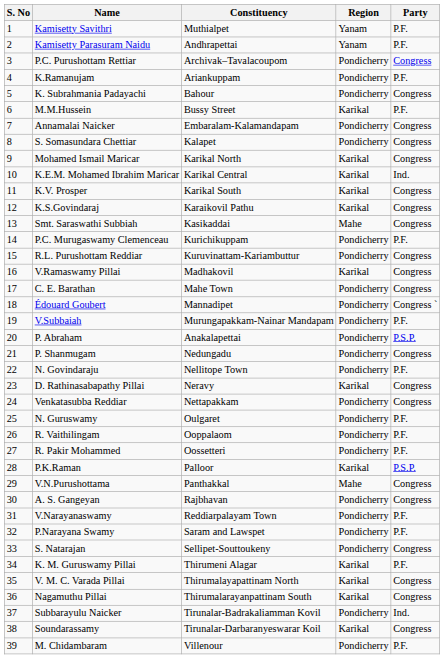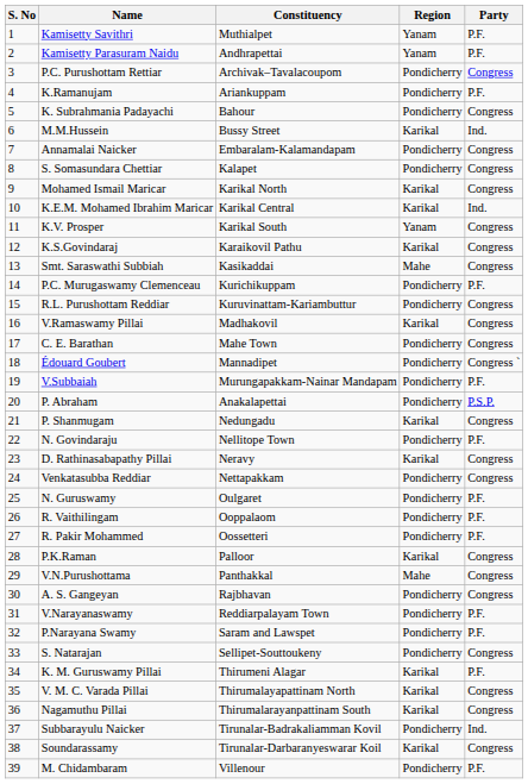 <table class="wikitable sortable">
 <tr>
 <th>S. No</th>
 <th>Name</th>
 <th>Constituency</th>
 <th>Region</th>
 <th>Party</th>
 </tr>
 <tr>
 <td>1</td>
 <td><a href='#'>Kamisetty Savithri</a></td>
 <td>Muthialpet</td>
 <td>Yanam</td>
 <td>P.F.</td>
 </tr>
 <tr>
 <td>2</td>
 <td><a href='#'>Kamisetty Parasuram Naidu</a></td>
 <td>Andhrapettai</td>
 <td>Yanam</td>
 <td>P.F.</td>
 </tr>
 <tr>
 <td>3</td>
 <td>P.C. Purushottam Rettiar</td>
 <td>Archivak–Tavalacoupom</td>
 <td>Pondicherry</td>
 <td><a href='#'>Congress</a></td>
 </tr>
 <tr>
 <td>4</td>
 <td>K.Ramanujam</td>
 <td>Ariankuppam</td>
 <td>Pondicherry</td>
 <td>P.F.</td>
 </tr>
 <tr>
 <td>5</td>
 <td>K. Subrahmania Padayachi</td>
 <td>Bahour</td>
 <td>Pondicherry</td>
 <td>Congress</td>
 </tr>
 <tr>
 <td>6</td>
 <td>M.M.Hussein</td>
 <td>Bussy Street</td>
 <td>Karikal</td>
-<td>P.F.</td>
+<td>Ind.</td>
 </tr>
 <tr>
 <td>7</td>
 <td>Annamalai Naicker</td>
 <td>Embaralam-Kalamandapam</td>
 <td>Pondicherry</td>
 <td>Congress</td>
 </tr>
 <tr>
 <td>8</td>
 <td>S. Somasundara Chettiar</td>
 <td>Kalapet</td>
 <td>Pondicherry</td>
 <td>Congress</td>
 </tr>
 <tr>
 <td>9</td>
 <td>Mohamed Ismail Maricar</td>
 <td>Karikal North</td>
 <td>Karikal</td>
 <td>Congress</td>
 </tr>
 <tr>
 <td>10</td>
 <td>K.E.M. Mohamed Ibrahim Maricar</td>
 <td>Karikal Central</td>
 <td>Karikal</td>
 <td>Ind.</td>
 </tr>
 <tr>
 <td>11</td>
 <td>K.V. Prosper</td>
 <td>Karikal South</td>
-<td>Karikal</td>
+<td>Yanam</td>
 <td>Congress</td>
 </tr>
 <tr>
 <td>12</td>
 <td>K.S.Govindaraj</td>
 <td>Karaikovil Pathu</td>
 <td>Karikal</td>
 <td>Congress</td>
 </tr>
 <tr>
 <td>13</td>
 <td>Smt. Saraswathi Subbiah</td>
 <td>Kasikaddai</td>
 <td>Mahe</td>
 <td>Congress</td>
 </tr>
 <tr>
 <td>14</td>
 <td>P.C. Murugaswamy Clemenceau</td>
 <td>Kurichikuppam</td>
 <td>Pondicherry</td>
 <td>P.F.</td>
 </tr>
 <tr>
 <td>15</td>
 <td>R.L. Purushottam Reddiar</td>
 <td>Kuruvinattam-Kariambuttur</td>
 <td>Pondicherry</td>
 <td>Congress</td>
 </tr>
 <tr>
 <td>16</td>
 <td>V.Ramaswamy Pillai</td>
 <td>Madhakovil</td>
 <td>Karikal</td>
 <td>Congress</td>
 </tr>
 <tr>
 <td>17</td>
 <td>C. E. Barathan</td>
 <td>Mahe Town</td>
 <td>Pondicherry</td>
 <td>Congress</td>
 </tr>
 <tr>
 <td>18</td>
 <td><a href='#'>Édouard Goubert</a></td>
 <td>Mannadipet</td>
 <td>Pondicherry</td>
 <td>Congress `</td>
 </tr>
 <tr>
 <td>19</td>
 <td><a href='#'>V.Subbaiah</a></td>
 <td>Murungapakkam-Nainar Mandapam</td>
 <td>Pondicherry</td>
 <td>P.F.</td>
 </tr>
 <tr>
 <td>20</td>
 <td>P. Abraham</td>
 <td>Anakalapettai</td>
 <td>Pondicherry</td>
 <td><a href='#'>P.S.P.</a></td>
 </tr>
 <tr>
 <td>21</td>
 <td>P. Shanmugam</td>
 <td>Nedungadu</td>
-<td>Pondicherry</td>
+<td>Karikal</td>
 <td>Congress</td>
 </tr>
 <tr>
 <td>22</td>
 <td>N. Govindaraju</td>
 <td>Nellitope Town</td>
 <td>Pondicherry</td>
 <td>P.F.</td>
 </tr>
 <tr>
 <td>23</td>
 <td>D. Rathinasabapathy Pillai</td>
 <td>Neravy</td>
 <td>Karikal</td>
 <td>Congress</td>
 </tr>
 <tr>
 <td>24</td>
 <td>Venkatasubba Reddiar</td>
 <td>Nettapakkam</td>
 <td>Pondicherry</td>
 <td>Congress</td>
 </tr>
 <tr>
 <td>25</td>
 <td>N. Guruswamy</td>
 <td>Oulgaret</td>
 <td>Pondicherry</td>
 <td>P.F.</td>
 </tr>
 <tr>
 <td>26</td>
 <td>R. Vaithilingam</td>
 <td>Ooppalaom</td>
 <td>Pondicherry</td>
 <td>P.F.</td>
 </tr>
 <tr>
 <td>27</td>
 <td>R. Pakir Mohammed</td>
 <td>Oossetteri</td>
 <td>Pondicherry</td>
 <td>P.F.</td>
 </tr>
 <tr>
 <td>28</td>
 <td>P.K.Raman</td>
 <td>Palloor</td>
 <td>Karikal</td>
-<td><a href='#'>P.S.P.</a></td>
+<td>Congress</td>
 </tr>
 <tr>
 <td>29</td>
 <td>V.N.Purushottama</td>
 <td>Panthakkal</td>
 <td>Mahe</td>
 <td>Congress</td>
 </tr>
 <tr>
 <td>30</td>
 <td>A. S. Gangeyan</td>
 <td>Rajbhavan</td>
 <td>Pondicherry</td>
 <td>Congress</td>
 </tr>
 <tr>
 <td>31</td>
 <td>V.Narayanaswamy</td>
 <td>Reddiarpalayam Town</td>
 <td>Pondicherry</td>
 <td>P.F.</td>
 </tr>
 <tr>
 <td>32</td>
 <td>P.Narayana Swamy</td>
 <td>Saram and Lawspet</td>
 <td>Pondicherry</td>
 <td>P.F.</td>
 </tr>
 <tr>
 <td>33</td>
 <td>S. Natarajan</td>
 <td>Sellipet-Souttoukeny</td>
 <td>Pondicherry</td>
 <td>Congress</td>
 </tr>
 <tr>
 <td>34</td>
 <td>K. M. Guruswamy Pillai</td>
 <td>Thirumeni Alagar</td>
 <td>Karikal</td>
 <td>P.F.</td>
 </tr>
 <tr>
 <td>35</td>
 <td>V. M. C. Varada Pillai</td>
 <td>Thirumalayapattinam North</td>
 <td>Karikal</td>
 <td>Congress</td>
 </tr>
 <tr>
 <td>36</td>
 <td>Nagamuthu Pillai</td>
 <td>Thirumalarayanpattinam South</td>
 <td>Karikal</td>
 <td>Congress</td>
 </tr>
 <tr>
 <td>37</td>
 <td>Subbarayulu Naicker</td>
 <td>Tirunalar-Badrakaliamman Kovil</td>
 <td>Pondicherry</td>
 <td>Ind.</td>
 </tr>
 <tr>
 <td>38</td>
 <td>Soundarassamy</td>
 <td>Tirunalar-Darbaranyeswarar Koil</td>
 <td>Karikal</td>
 <td>Congress</td>
 </tr>
 <tr>
 <td>39</td>
 <td>M. Chidambaram</td>
 <td>Villenour</td>
 <td>Pondicherry</td>
 <td>P.F.</td>
 </tr>
 </table>
